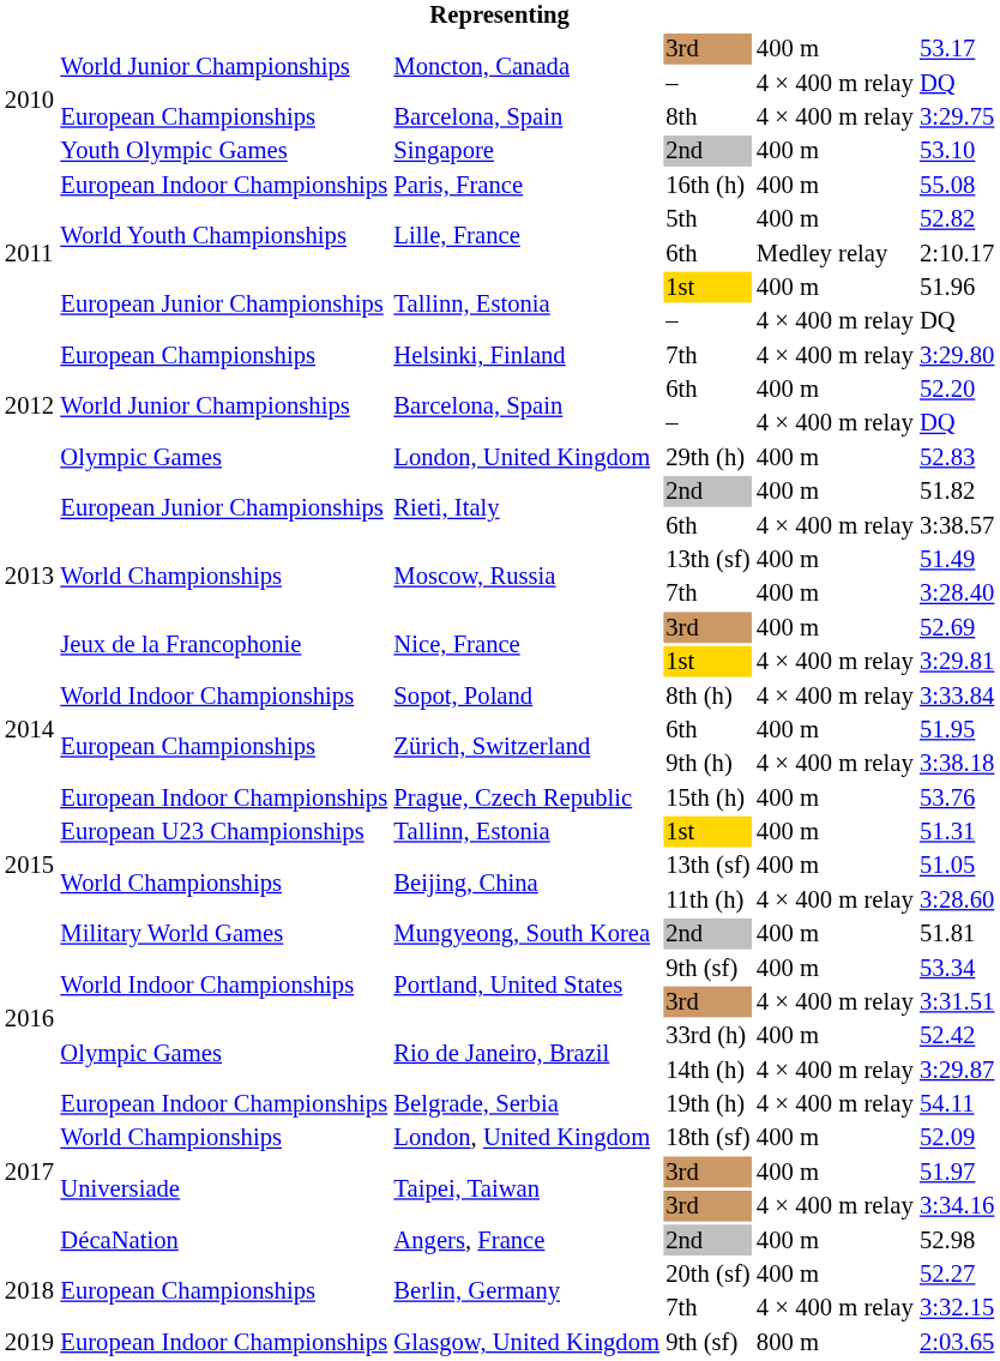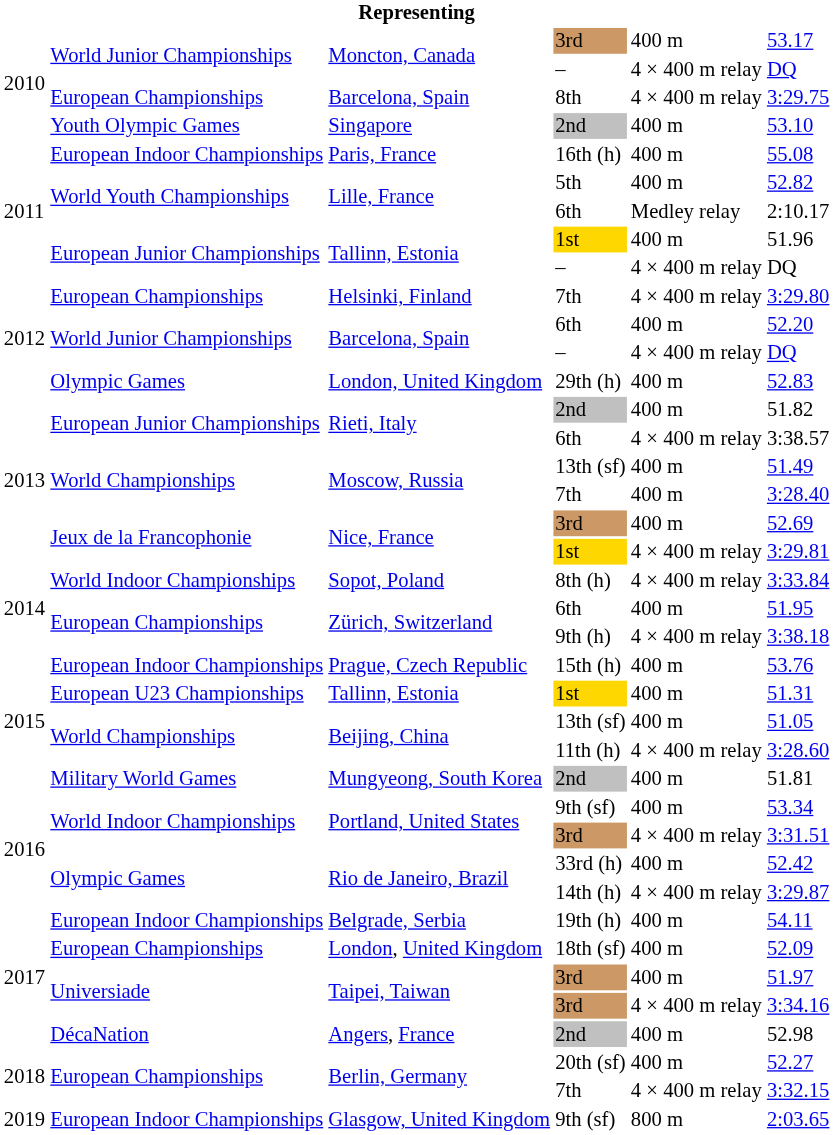 <table>
 <tr>
 <th colspan="6">Representing </th>
 </tr>
 <tr>
 <td rowspan=4>2010</td>
 <td rowspan=2><a href='#'>World Junior Championships</a></td>
 <td rowspan=2><a href='#'>Moncton, Canada</a></td>
 <td bgcolor=cc9966>3rd</td>
 <td>400 m</td>
 <td><a href='#'>53.17</a></td>
 </tr>
 <tr>
 <td>–</td>
 <td>4 × 400 m relay</td>
 <td><a href='#'>DQ</a></td>
 </tr>
 <tr>
 <td><a href='#'>European Championships</a></td>
 <td><a href='#'>Barcelona, Spain</a></td>
 <td>8th</td>
 <td>4 × 400 m relay</td>
 <td><a href='#'>3:29.75</a></td>
 </tr>
 <tr>
 <td><a href='#'>Youth Olympic Games</a></td>
 <td><a href='#'>Singapore</a></td>
 <td bgcolor=silver>2nd</td>
 <td>400 m</td>
 <td><a href='#'>53.10</a></td>
 </tr>
 <tr>
 <td rowspan=5>2011</td>
 <td><a href='#'>European Indoor Championships</a></td>
 <td><a href='#'>Paris, France</a></td>
 <td>16th (h)</td>
 <td>400 m</td>
 <td><a href='#'>55.08</a></td>
 </tr>
 <tr>
 <td rowspan=2><a href='#'>World Youth Championships</a></td>
 <td rowspan=2><a href='#'>Lille, France</a></td>
 <td>5th</td>
 <td>400 m</td>
 <td><a href='#'>52.82</a></td>
 </tr>
 <tr>
 <td>6th</td>
 <td>Medley relay</td>
 <td>2:10.17</td>
 </tr>
 <tr>
 <td rowspan=2><a href='#'>European Junior Championships</a></td>
 <td rowspan=2><a href='#'>Tallinn, Estonia</a></td>
 <td bgcolor=gold>1st</td>
 <td>400 m</td>
 <td>51.96</td>
 </tr>
 <tr>
 <td>–</td>
 <td>4 × 400 m relay</td>
 <td>DQ</td>
 </tr>
 <tr>
 <td rowspan=4>2012</td>
 <td><a href='#'>European Championships</a></td>
 <td><a href='#'>Helsinki, Finland</a></td>
 <td>7th</td>
 <td>4 × 400 m relay</td>
 <td><a href='#'>3:29.80</a></td>
 </tr>
 <tr>
 <td rowspan=2><a href='#'>World Junior Championships</a></td>
 <td rowspan=2><a href='#'>Barcelona, Spain</a></td>
 <td>6th</td>
 <td>400 m</td>
 <td><a href='#'>52.20</a></td>
 </tr>
 <tr>
 <td>–</td>
 <td>4 × 400 m relay</td>
 <td><a href='#'>DQ</a></td>
 </tr>
 <tr>
 <td><a href='#'>Olympic Games</a></td>
 <td><a href='#'>London, United Kingdom</a></td>
 <td>29th (h)</td>
 <td>400 m</td>
 <td><a href='#'>52.83</a></td>
 </tr>
 <tr>
 <td rowspan=6>2013</td>
 <td rowspan=2><a href='#'>European Junior Championships</a></td>
 <td rowspan=2><a href='#'>Rieti, Italy</a></td>
 <td bgcolor=silver>2nd</td>
 <td>400 m</td>
 <td>51.82</td>
 </tr>
 <tr>
 <td>6th</td>
 <td>4 × 400 m relay</td>
 <td>3:38.57</td>
 </tr>
 <tr>
 <td rowspan=2><a href='#'>World Championships</a></td>
 <td rowspan=2><a href='#'>Moscow, Russia</a></td>
 <td>13th (sf)</td>
 <td>400 m</td>
 <td><a href='#'>51.49</a></td>
 </tr>
 <tr>
 <td>7th</td>
 <td>400 m</td>
 <td><a href='#'>3:28.40</a></td>
 </tr>
 <tr>
 <td rowspan=2><a href='#'>Jeux de la Francophonie</a></td>
 <td rowspan=2><a href='#'>Nice, France</a></td>
 <td bgcolor=cc9966>3rd</td>
 <td>400 m</td>
 <td><a href='#'>52.69</a></td>
 </tr>
 <tr>
 <td bgcolor=gold>1st</td>
 <td>4 × 400 m relay</td>
 <td><a href='#'>3:29.81</a></td>
 </tr>
 <tr>
 <td rowspan=3>2014</td>
 <td><a href='#'>World Indoor Championships</a></td>
 <td><a href='#'>Sopot, Poland</a></td>
 <td>8th (h)</td>
 <td>4 × 400 m relay</td>
 <td><a href='#'>3:33.84</a></td>
 </tr>
 <tr>
 <td rowspan=2><a href='#'>European Championships</a></td>
 <td rowspan=2><a href='#'>Zürich, Switzerland</a></td>
 <td>6th</td>
 <td>400 m</td>
 <td><a href='#'>51.95</a></td>
 </tr>
 <tr>
 <td>9th (h)</td>
 <td>4 × 400 m relay</td>
 <td><a href='#'>3:38.18</a></td>
 </tr>
 <tr>
 <td rowspan=5>2015</td>
 <td><a href='#'>European Indoor Championships</a></td>
 <td><a href='#'>Prague, Czech Republic</a></td>
 <td>15th (h)</td>
 <td>400 m</td>
 <td><a href='#'>53.76</a></td>
 </tr>
 <tr>
 <td><a href='#'>European U23 Championships</a></td>
 <td><a href='#'>Tallinn, Estonia</a></td>
 <td bgcolor=gold>1st</td>
 <td>400 m</td>
 <td><a href='#'>51.31</a></td>
 </tr>
 <tr>
 <td rowspan=2><a href='#'>World Championships</a></td>
 <td rowspan=2><a href='#'>Beijing, China</a></td>
 <td>13th (sf)</td>
 <td>400 m</td>
 <td><a href='#'>51.05</a></td>
 </tr>
 <tr>
 <td>11th (h)</td>
 <td>4 × 400 m relay</td>
 <td><a href='#'>3:28.60</a></td>
 </tr>
 <tr>
 <td><a href='#'>Military World Games</a></td>
 <td><a href='#'>Mungyeong, South Korea</a></td>
 <td bgcolor=silver>2nd</td>
 <td>400 m</td>
 <td>51.81</td>
 </tr>
 <tr>
 <td rowspan=4>2016</td>
 <td rowspan=2><a href='#'>World Indoor Championships</a></td>
 <td rowspan=2><a href='#'>Portland, United States</a></td>
 <td>9th (sf)</td>
 <td>400 m</td>
 <td><a href='#'>53.34</a></td>
 </tr>
 <tr>
 <td bgcolor=cc9966>3rd</td>
 <td>4 × 400 m relay</td>
 <td><a href='#'>3:31.51</a></td>
 </tr>
 <tr>
 <td rowspan=2><a href='#'>Olympic Games</a></td>
 <td rowspan=2><a href='#'>Rio de Janeiro, Brazil</a></td>
 <td>33rd (h)</td>
 <td>400 m</td>
 <td><a href='#'>52.42</a></td>
 </tr>
 <tr>
 <td>14th (h)</td>
 <td>4 × 400 m relay</td>
 <td><a href='#'>3:29.87</a></td>
 </tr>
 <tr>
 <td rowspan=5>2017</td>
 <td><a href='#'>European Indoor Championships</a></td>
 <td><a href='#'>Belgrade, Serbia</a></td>
 <td>19th (h)</td>
-<td>4 × 400 m relay</td>
+<td>400 m</td>
 <td><a href='#'>54.11</a></td>
 </tr>
 <tr>
-<td><a href='#'>World Championships</a></td>
+<td><a href='#'>European Championships</a></td>
 <td><a href='#'>London</a>, <a href='#'>United Kingdom</a></td>
 <td>18th (sf)</td>
 <td>400 m</td>
 <td><a href='#'>52.09</a></td>
 </tr>
 <tr>
 <td rowspan=2><a href='#'>Universiade</a></td>
 <td rowspan=2><a href='#'>Taipei, Taiwan</a></td>
 <td bgcolor=cc9966>3rd</td>
 <td>400 m</td>
 <td><a href='#'>51.97</a></td>
 </tr>
 <tr>
 <td bgcolor=cc9966>3rd</td>
 <td>4 × 400 m relay</td>
 <td><a href='#'>3:34.16</a></td>
 </tr>
 <tr>
 <td><a href='#'>DécaNation</a></td>
 <td><a href='#'>Angers</a>, <a href='#'>France</a></td>
 <td bgcolor=silver>2nd</td>
 <td>400 m</td>
 <td>52.98</td>
 </tr>
 <tr>
 <td rowspan=2>2018</td>
 <td rowspan=2><a href='#'>European Championships</a></td>
 <td rowspan=2><a href='#'>Berlin, Germany</a></td>
 <td>20th (sf)</td>
 <td>400 m</td>
 <td><a href='#'>52.27</a></td>
 </tr>
 <tr>
 <td>7th</td>
 <td>4 × 400 m relay</td>
 <td><a href='#'>3:32.15</a></td>
 </tr>
 <tr>
 <td>2019</td>
 <td><a href='#'>European Indoor Championships</a></td>
 <td><a href='#'>Glasgow, United Kingdom</a></td>
 <td>9th (sf)</td>
 <td>800 m</td>
 <td><a href='#'>2:03.65</a></td>
 </tr>
 </table>
